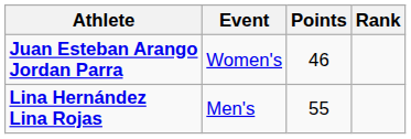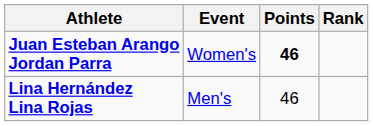 <table class=wikitable style=font-size:90%;text-align:center>
 <tr>
 <th>Athlete</th>
 <th>Event</th>
 <th>Points</th>
 <th>Rank</th>
 </tr>
 <tr align=center>
 <td align=left><strong><a href='#'>Juan Esteban Arango</a><br><a href='#'>Jordan Parra</a></strong></td>
 <td align=left><a href='#'>Women's</a></td>
-<td>46</td>
+<td><strong>46</strong></td>
 <td></td>
 </tr>
 <tr align=center>
 <td align=left><strong><a href='#'>Lina Hernández</a><br><a href='#'>Lina Rojas</a></strong></td>
 <td align=left><a href='#'>Men's</a></td>
-<td>55</td>
+<td>46</td>
 <td></td>
 </tr>
 </table>
